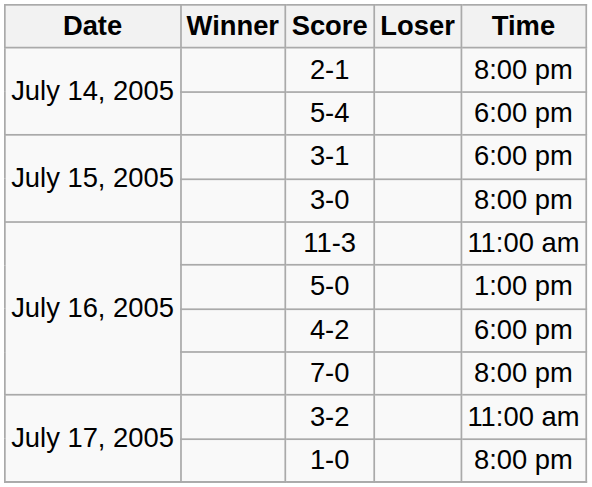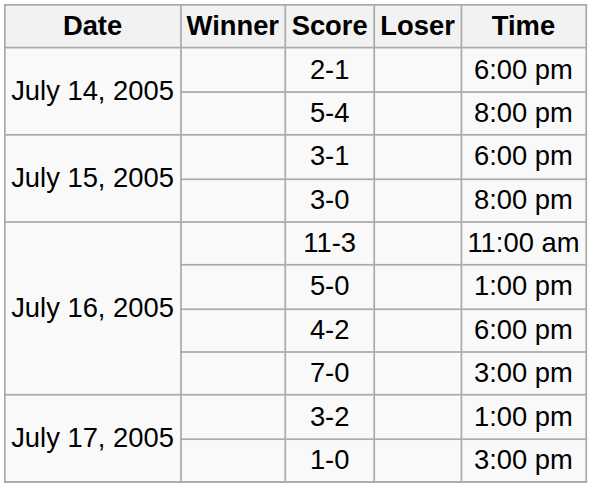 <table class="wikitable">
 <tr>
 <th>Date</th>
 <th>Winner</th>
 <th>Score</th>
 <th>Loser</th>
 <th>Time</th>
 </tr>
 <tr align=center>
 <td rowspan=2>July 14, 2005</td>
 <td></td>
 <td>2-1</td>
 <td></td>
-<td>8:00 pm</td>
+<td>6:00 pm</td>
 </tr>
 <tr align=center>
 <td></td>
 <td>5-4</td>
 <td></td>
-<td>6:00 pm</td>
+<td>8:00 pm</td>
 </tr>
 <tr align=center>
 <td rowspan=2>July 15, 2005</td>
 <td></td>
 <td>3-1</td>
 <td></td>
 <td>6:00 pm</td>
 </tr>
 <tr align=center>
 <td></td>
 <td>3-0</td>
 <td></td>
 <td>8:00 pm</td>
 </tr>
 <tr align=center>
 <td rowspan=4>July 16, 2005</td>
 <td></td>
 <td>11-3</td>
 <td></td>
 <td>11:00 am</td>
 </tr>
 <tr align=center>
 <td></td>
 <td>5-0</td>
 <td></td>
 <td>1:00 pm</td>
 </tr>
 <tr align=center>
 <td></td>
 <td>4-2</td>
 <td></td>
 <td>6:00 pm</td>
 </tr>
 <tr align=center>
 <td></td>
 <td>7-0</td>
 <td></td>
-<td>8:00 pm</td>
+<td>3:00 pm</td>
 </tr>
 <tr align=center>
 <td rowspan=2>July 17, 2005</td>
 <td></td>
 <td>3-2</td>
 <td></td>
-<td>11:00 am</td>
+<td>1:00 pm</td>
 </tr>
 <tr align=center>
 <td></td>
 <td>1-0</td>
 <td></td>
-<td>8:00 pm</td>
+<td>3:00 pm</td>
 </tr>
 <tr align=center>
 </tr>
 </table>
